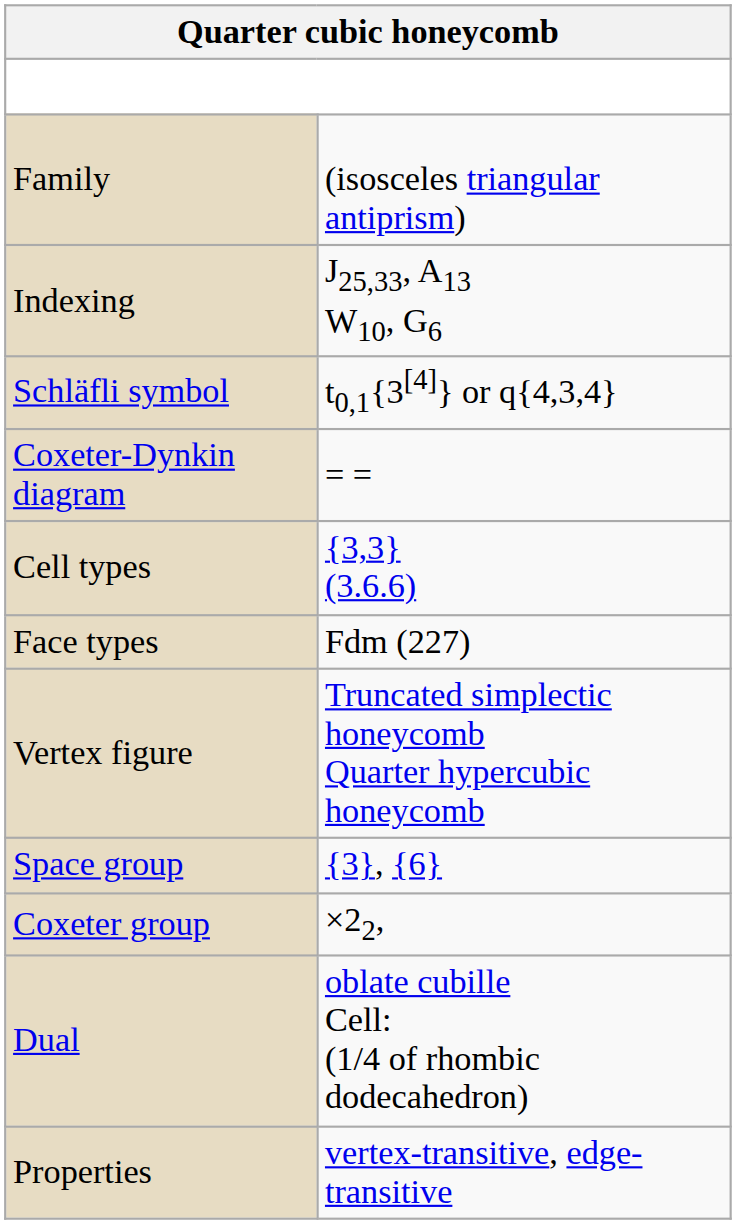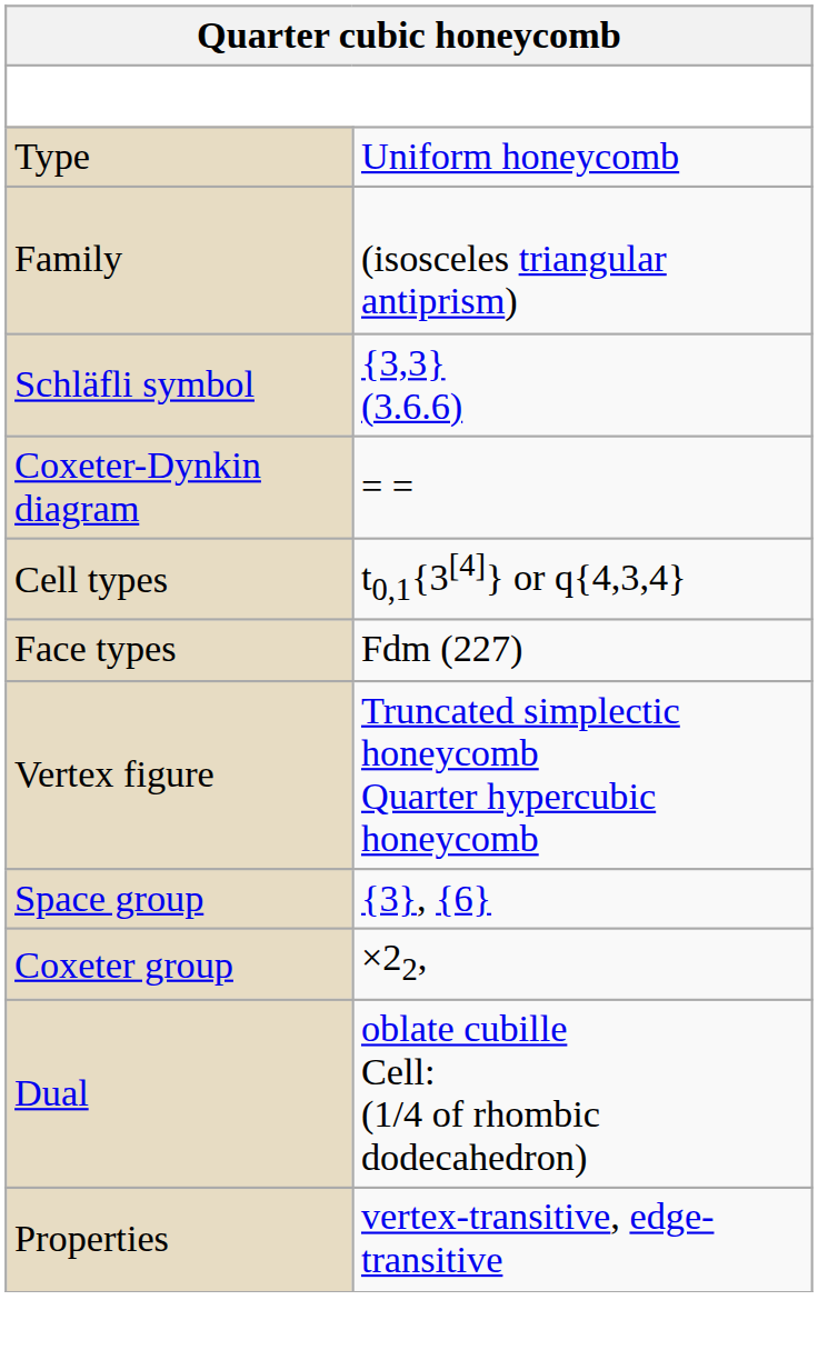 <table class="wikitable" align="right" style="margin-left:10px" width="340">
 <tr>
 <th bgcolor=#e7dcc3 colspan=2>Quarter cubic honeycomb</th>
 </tr>
 <tr>
 <td bgcolor=#ffffff align=center colspan=2> </td>
 </tr>
 <tr>
+<td bgcolor=#e7dcc3>Type</td>
+<td><a href='#'>Uniform honeycomb</a></td>
+</tr>
+<tr>
 <td bgcolor=#e7dcc3>Family</td>
 <td><br>(isosceles <a href='#'>triangular antiprism</a>)</td>
 </tr>
 <tr>
-<td bgcolor=#e7dcc3>Indexing</td>
-<td>J<sub>25,33</sub>, A<sub>13</sub><br>W<sub>10</sub>, G<sub>6</sub></td>
-</tr>
-<tr>
 <td bgcolor=#e7dcc3><a href='#'>Schläfli symbol</a></td>
-<td>t<sub>0,1</sub>{3<sup>[4]</sup>} or q{4,3,4}</td>
+<td><a href='#'>{3,3}</a> <br><a href='#'>(3.6.6)</a> </td>
 </tr>
 <tr>
 <td bgcolor=#e7dcc3><a href='#'>Coxeter-Dynkin diagram</a></td>
 <td> =  = </td>
 </tr>
 <tr>
 <td bgcolor=#e7dcc3>Cell types</td>
-<td><a href='#'>{3,3}</a> <br><a href='#'>(3.6.6)</a> </td>
+<td>t<sub>0,1</sub>{3<sup>[4]</sup>} or q{4,3,4}</td>
 </tr>
 <tr>
 <td bgcolor=#e7dcc3>Face types</td>
 <td>Fdm (227)</td>
 </tr>
 <tr>
 <td bgcolor=#e7dcc3>Vertex figure</td>
 <td><a href='#'>Truncated simplectic honeycomb</a><br><a href='#'>Quarter hypercubic honeycomb</a></td>
 </tr>
 <tr>
 <td bgcolor=#e7dcc3><a href='#'>Space group</a></td>
 <td><a href='#'>{3}</a>, <a href='#'>{6}</a></td>
 </tr>
 <tr>
 <td bgcolor=#e7dcc3><a href='#'>Coxeter group</a></td>
 <td>×2<sub>2</sub>, </td>
 </tr>
 <tr>
 <td bgcolor=#e7dcc3><a href='#'>Dual</a></td>
 <td><a href='#'>oblate cubille</a><br>Cell: <br>(1/4 of rhombic dodecahedron)</td>
 </tr>
 <tr>
 <td bgcolor=#e7dcc3>Properties</td>
 <td><a href='#'>vertex-transitive</a>, <a href='#'>edge-transitive</a></td>
 </tr>
 </table>
